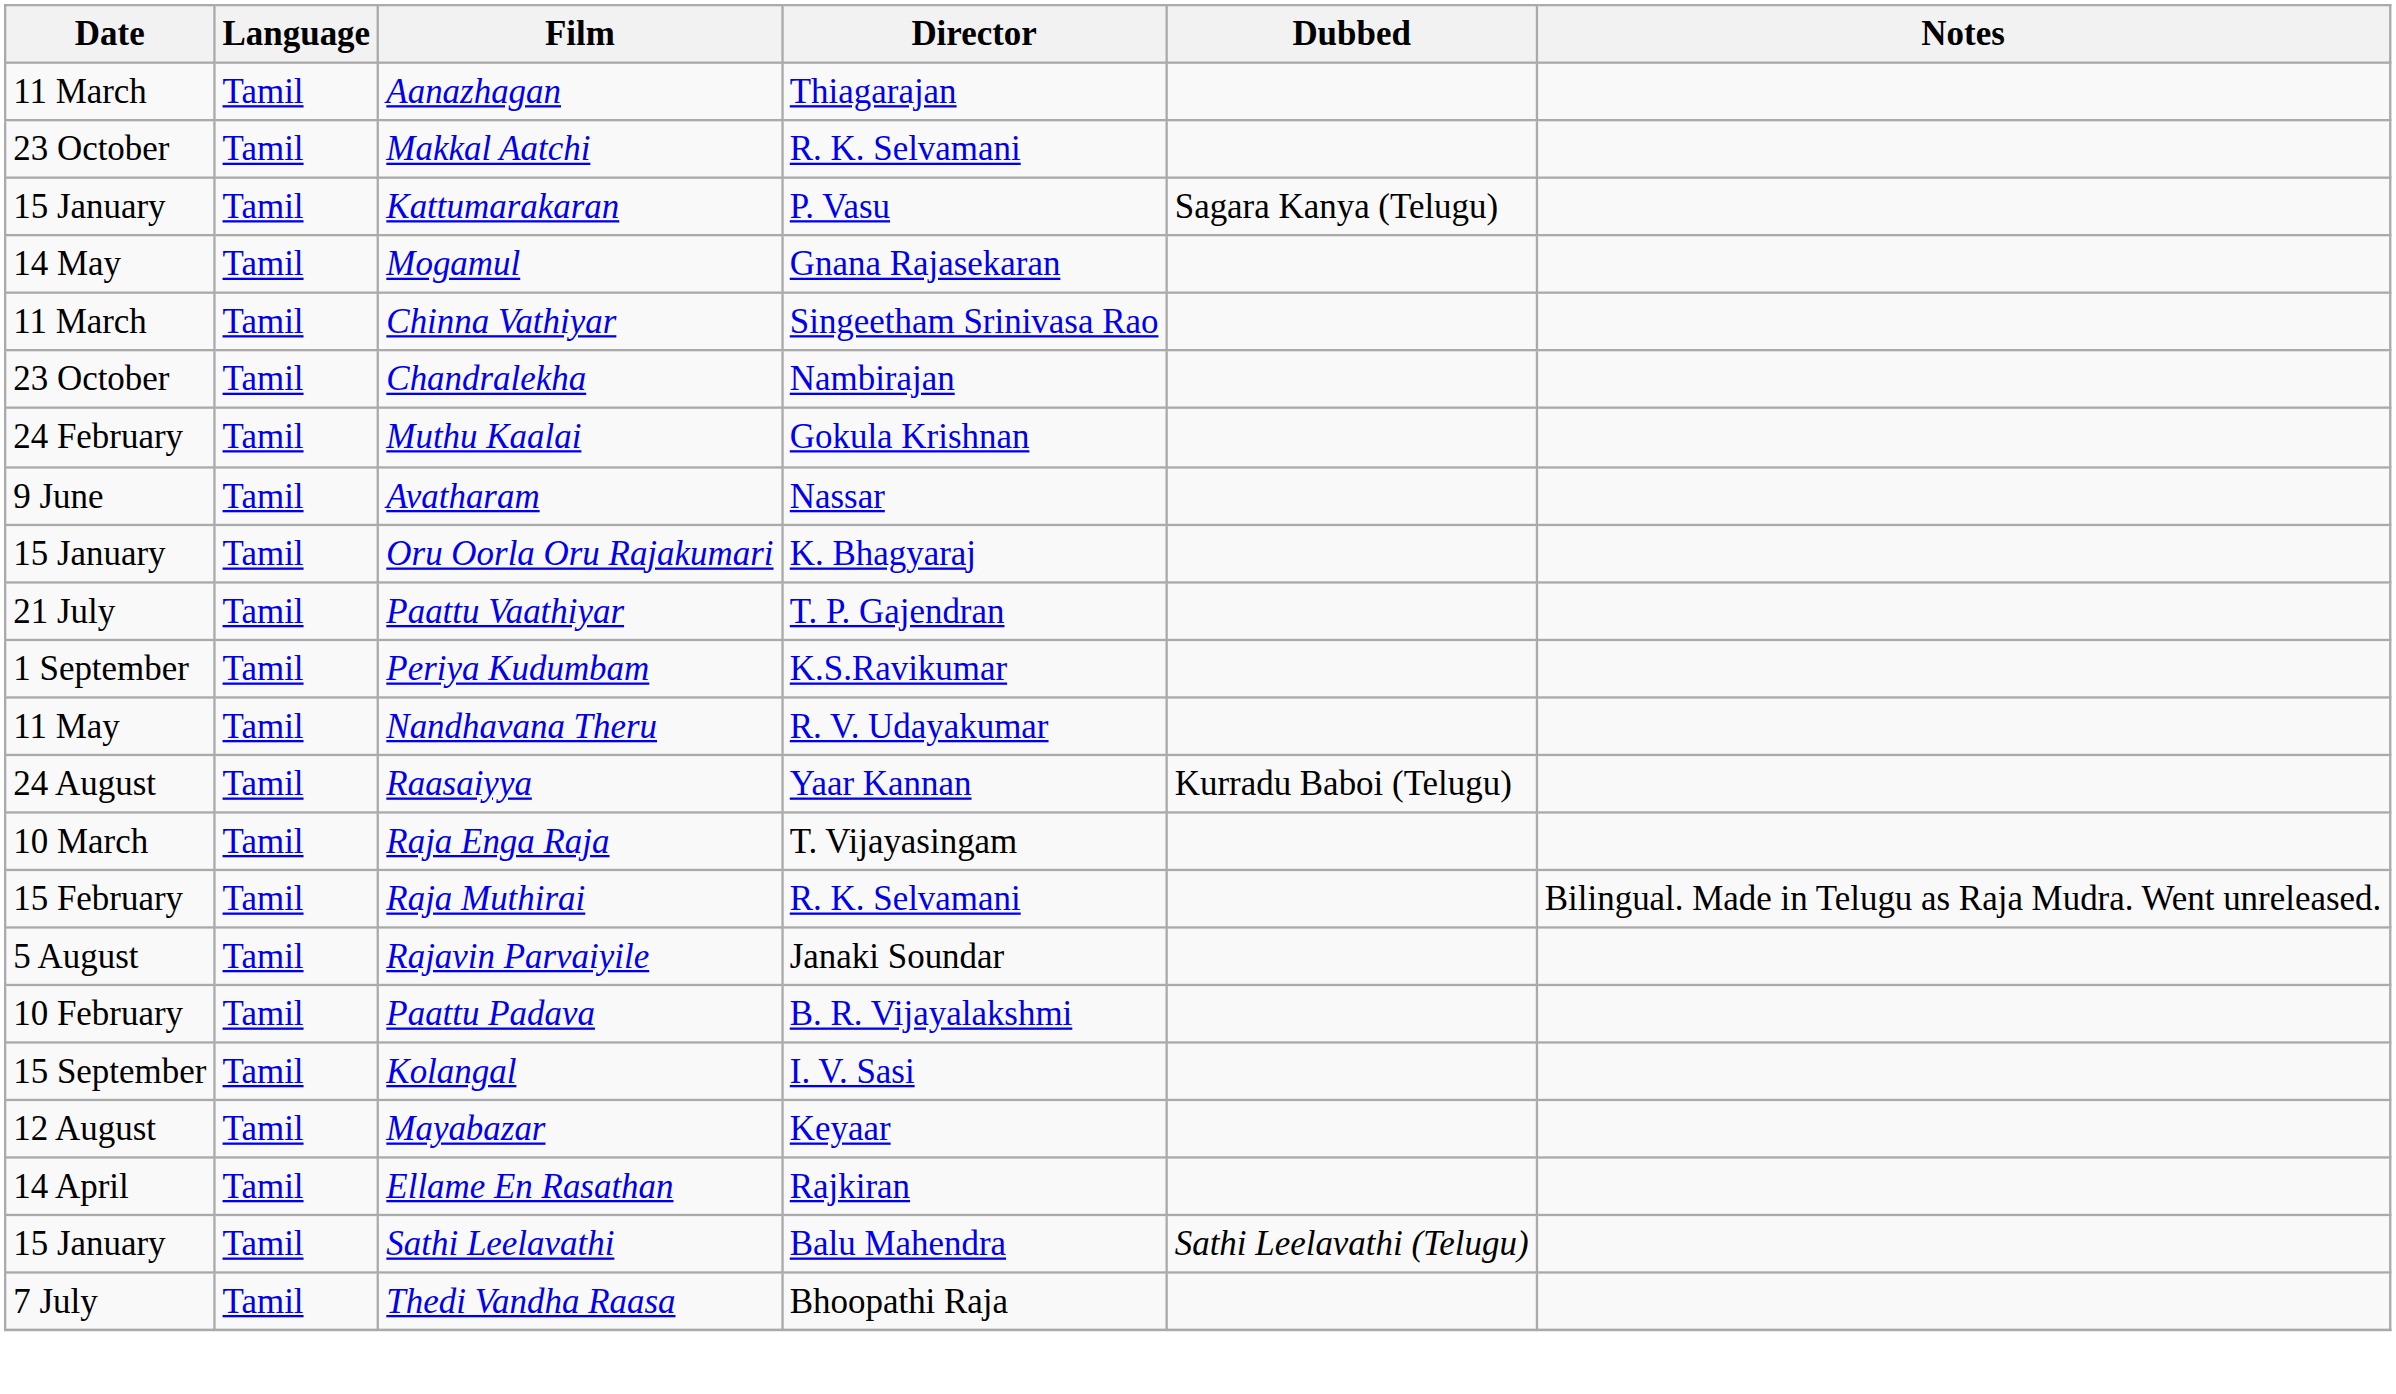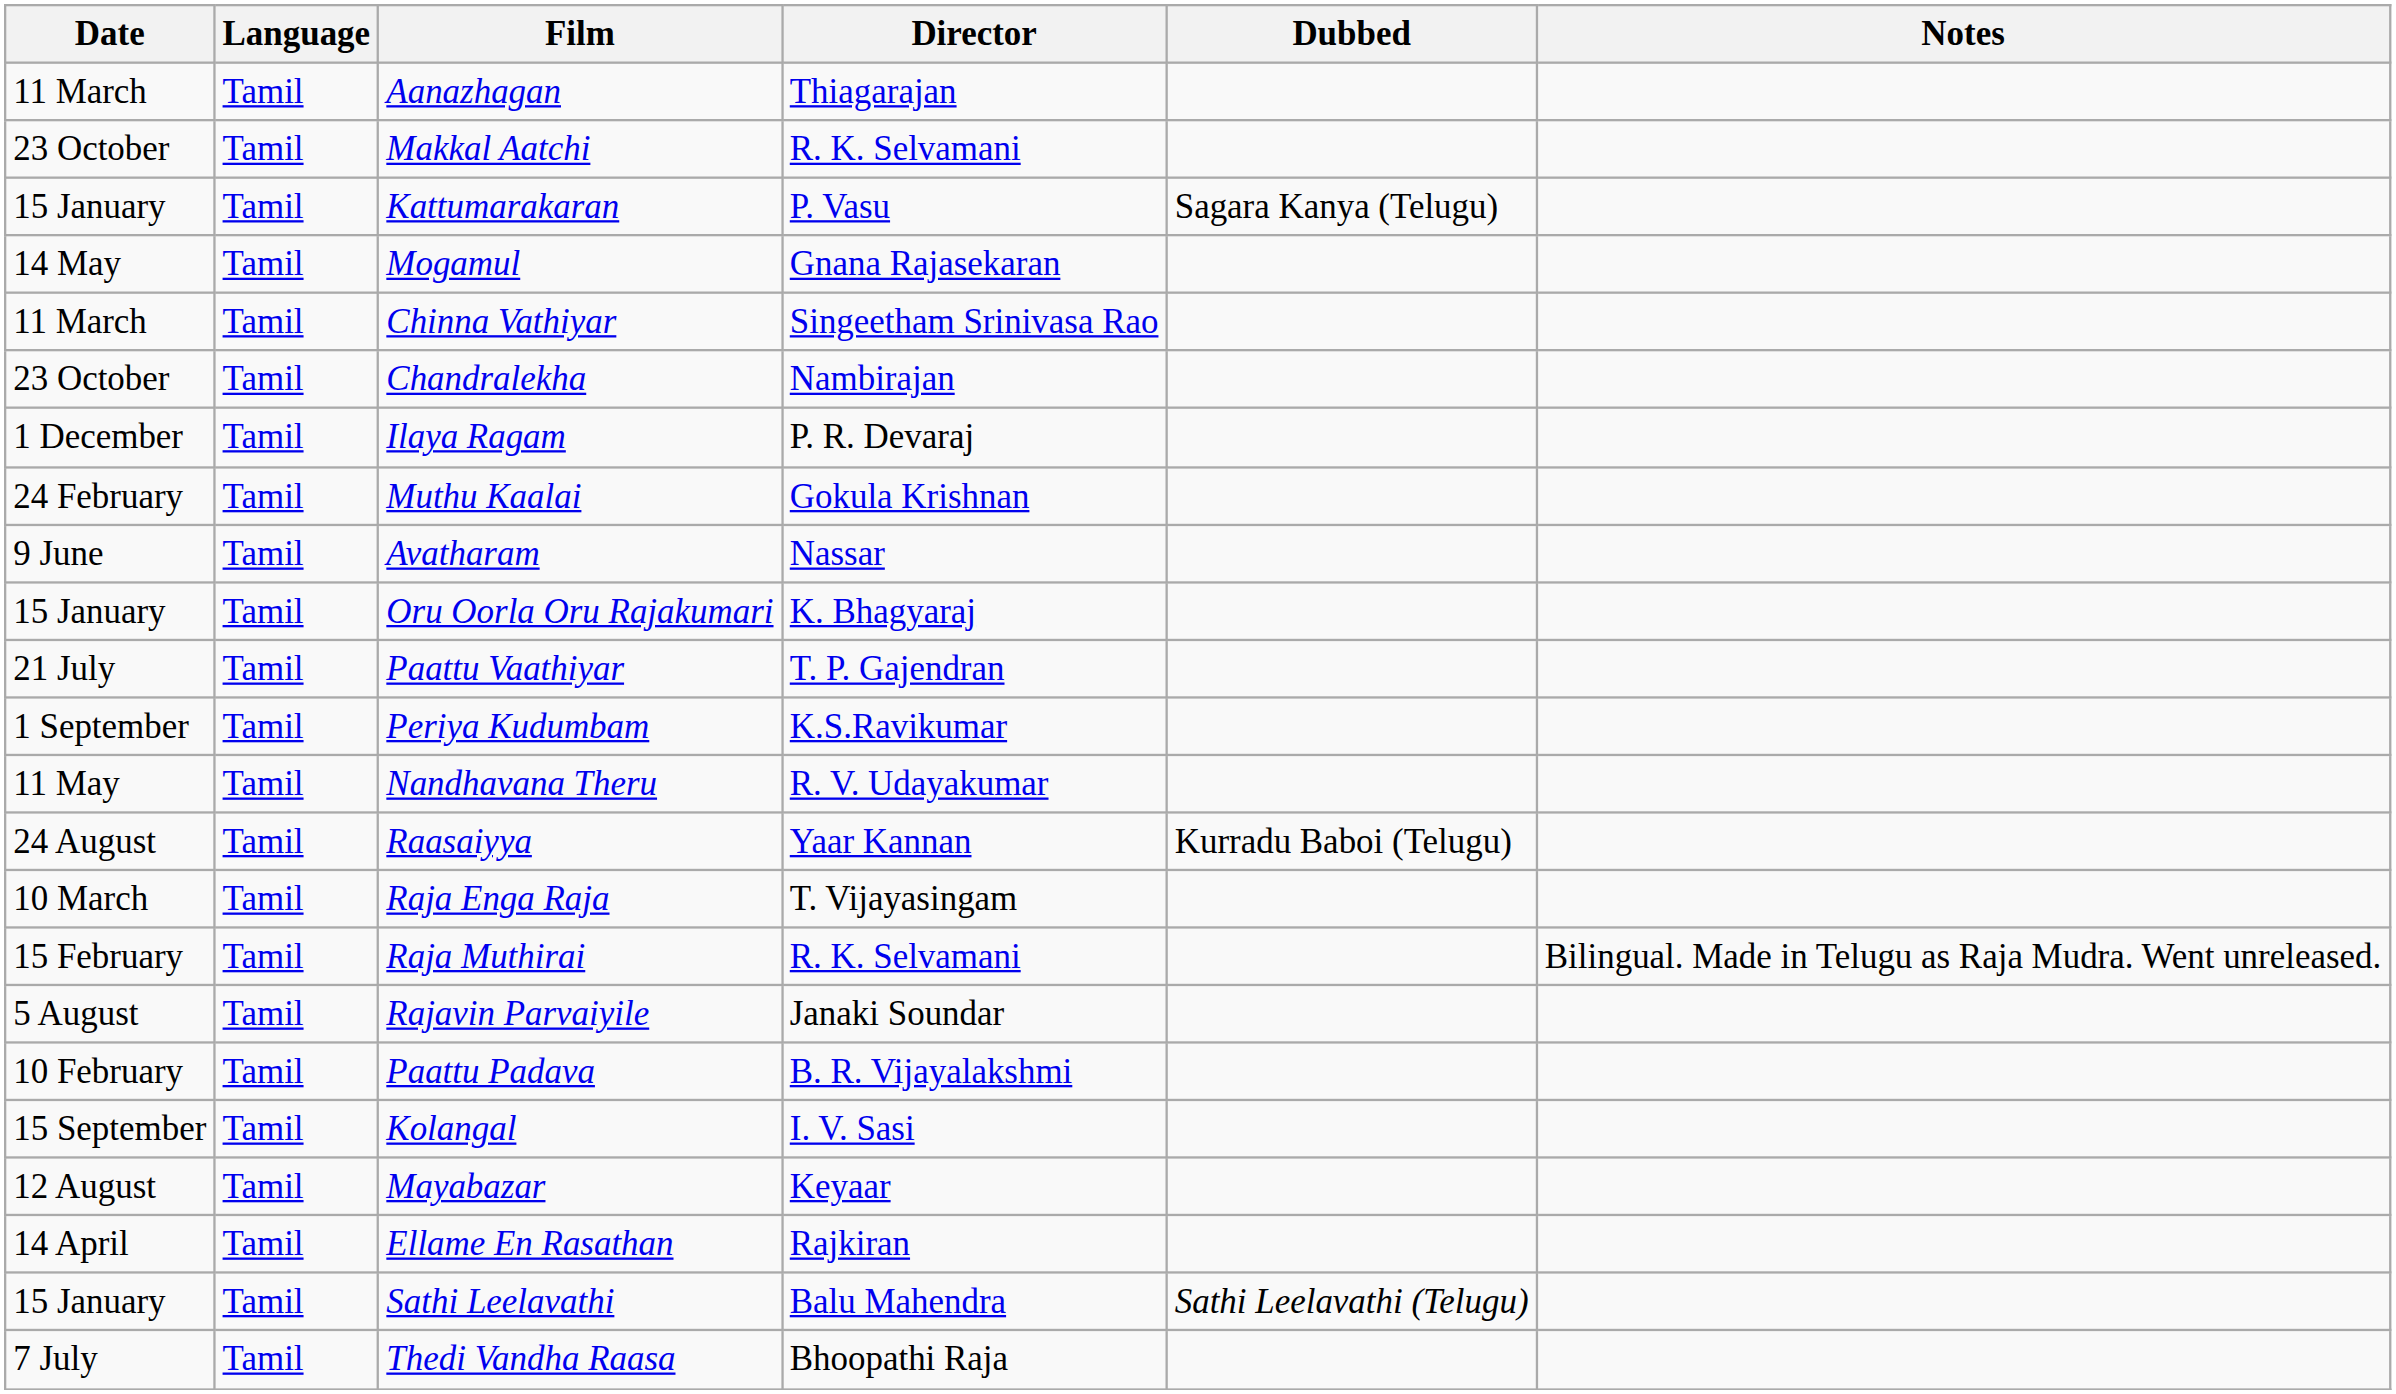 <table class="wikitable sortable" style="font-size:95%;">
 <tr>
 <th>Date</th>
 <th>Language</th>
 <th>Film</th>
 <th>Director</th>
 <th>Dubbed</th>
 <th>Notes</th>
 </tr>
 <tr>
 <td>11 March</td>
 <td><a href='#'>Tamil</a></td>
 <td><em><a href='#'>Aanazhagan</a></em></td>
 <td><a href='#'>Thiagarajan</a></td>
 <td></td>
 <td></td>
 </tr>
 <tr>
 <td>23 October</td>
 <td><a href='#'>Tamil</a></td>
 <td><em><a href='#'>Makkal Aatchi</a></em></td>
 <td><a href='#'>R. K. Selvamani</a></td>
 <td></td>
 <td></td>
 </tr>
 <tr>
 <td>15 January</td>
 <td><a href='#'>Tamil</a></td>
 <td><em><a href='#'>Kattumarakaran</a></em></td>
 <td><a href='#'>P. Vasu</a></td>
 <td>Sagara Kanya (Telugu)</td>
 <td></td>
 </tr>
 <tr>
 <td>14 May</td>
 <td><a href='#'>Tamil</a></td>
 <td><em><a href='#'>Mogamul</a></em></td>
 <td><a href='#'>Gnana Rajasekaran</a></td>
 <td></td>
 <td></td>
 </tr>
 <tr>
 <td>11 March</td>
 <td><a href='#'>Tamil</a></td>
 <td><em><a href='#'>Chinna Vathiyar</a></em></td>
 <td><a href='#'>Singeetham Srinivasa Rao</a></td>
 <td></td>
 <td></td>
 </tr>
 <tr>
 <td>23 October</td>
 <td><a href='#'>Tamil</a></td>
 <td><em><a href='#'>Chandralekha</a></em></td>
 <td><a href='#'>Nambirajan</a></td>
+<td></td>
+<td></td>
+</tr>
+<tr>
+<td>1 December</td>
+<td><a href='#'>Tamil</a></td>
+<td><em><a href='#'>Ilaya Ragam</a></em></td>
+<td>P. R. Devaraj</td>
 <td></td>
 <td></td>
 </tr>
 <tr>
 <td>24 February</td>
 <td><a href='#'>Tamil</a></td>
 <td><em><a href='#'>Muthu Kaalai</a></em></td>
 <td><a href='#'>Gokula Krishnan</a></td>
 <td></td>
 <td></td>
 </tr>
 <tr>
 <td>9 June</td>
 <td><a href='#'>Tamil</a></td>
 <td><em><a href='#'>Avatharam</a></em></td>
 <td><a href='#'>Nassar</a></td>
 <td></td>
 <td></td>
 </tr>
 <tr>
 <td>15 January</td>
 <td><a href='#'>Tamil</a></td>
 <td><em><a href='#'>Oru Oorla Oru Rajakumari</a></em></td>
 <td><a href='#'>K. Bhagyaraj</a></td>
 <td></td>
 <td></td>
 </tr>
 <tr>
 <td>21 July</td>
 <td><a href='#'>Tamil</a></td>
 <td><em><a href='#'>Paattu Vaathiyar</a></em></td>
 <td><a href='#'>T. P. Gajendran</a></td>
 <td></td>
 <td></td>
 </tr>
 <tr>
 <td>1 September</td>
 <td><a href='#'>Tamil</a></td>
 <td><em><a href='#'>Periya Kudumbam</a></em></td>
 <td><a href='#'>K.S.Ravikumar</a></td>
 <td></td>
 <td></td>
 </tr>
 <tr>
 <td>11 May</td>
 <td><a href='#'>Tamil</a></td>
 <td><em><a href='#'>Nandhavana Theru</a></em></td>
 <td><a href='#'>R. V. Udayakumar</a></td>
 <td></td>
 <td></td>
 </tr>
 <tr>
 <td>24 August</td>
 <td><a href='#'>Tamil</a></td>
 <td><em><a href='#'>Raasaiyya</a></em></td>
 <td><a href='#'>Yaar Kannan</a></td>
 <td>Kurradu Baboi (Telugu)</td>
 <td></td>
 </tr>
 <tr>
 <td>10 March</td>
 <td><a href='#'>Tamil</a></td>
 <td><em><a href='#'>Raja Enga Raja</a></em></td>
 <td>T. Vijayasingam</td>
 <td></td>
 <td></td>
 </tr>
 <tr>
 <td>15 February</td>
 <td><a href='#'>Tamil</a></td>
 <td><em><a href='#'>Raja Muthirai</a></em></td>
 <td><a href='#'>R. K. Selvamani</a></td>
 <td></td>
 <td>Bilingual. Made in Telugu as Raja Mudra. Went unreleased.</td>
 </tr>
 <tr>
 <td>5 August</td>
 <td><a href='#'>Tamil</a></td>
 <td><em><a href='#'>Rajavin Parvaiyile</a></em></td>
 <td>Janaki Soundar</td>
 <td></td>
 <td></td>
 </tr>
 <tr>
 <td>10 February</td>
 <td><a href='#'>Tamil</a></td>
 <td><em><a href='#'>Paattu Padava</a></em></td>
 <td><a href='#'>B. R. Vijayalakshmi</a></td>
 <td></td>
 <td></td>
 </tr>
 <tr>
 <td>15 September</td>
 <td><a href='#'>Tamil</a></td>
 <td><em><a href='#'>Kolangal</a></em></td>
 <td><a href='#'>I. V. Sasi</a></td>
 <td></td>
 <td></td>
 </tr>
 <tr>
 <td>12 August</td>
 <td><a href='#'>Tamil</a></td>
 <td><em><a href='#'>Mayabazar</a></em></td>
 <td><a href='#'>Keyaar</a></td>
 <td></td>
 <td></td>
 </tr>
 <tr>
 <td>14 April</td>
 <td><a href='#'>Tamil</a></td>
 <td><em><a href='#'>Ellame En Rasathan</a></em></td>
 <td><a href='#'>Rajkiran</a></td>
 <td></td>
 <td></td>
 </tr>
 <tr>
 <td>15 January</td>
 <td><a href='#'>Tamil</a></td>
 <td><em><a href='#'>Sathi Leelavathi</a></em></td>
 <td><a href='#'>Balu Mahendra</a></td>
 <td><em>Sathi Leelavathi (Telugu)</em></td>
 <td></td>
 </tr>
 <tr>
 <td>7 July</td>
 <td><a href='#'>Tamil</a></td>
 <td><em><a href='#'>Thedi Vandha Raasa</a></em></td>
 <td>Bhoopathi Raja</td>
 <td></td>
 <td></td>
 </tr>
 <tr>
 </tr>
 </table>
